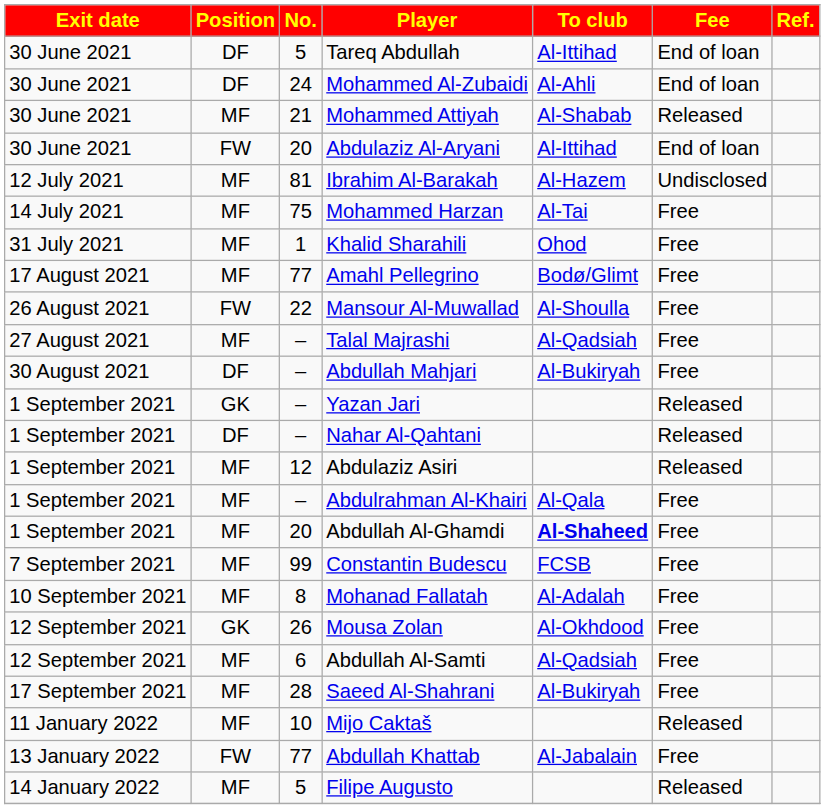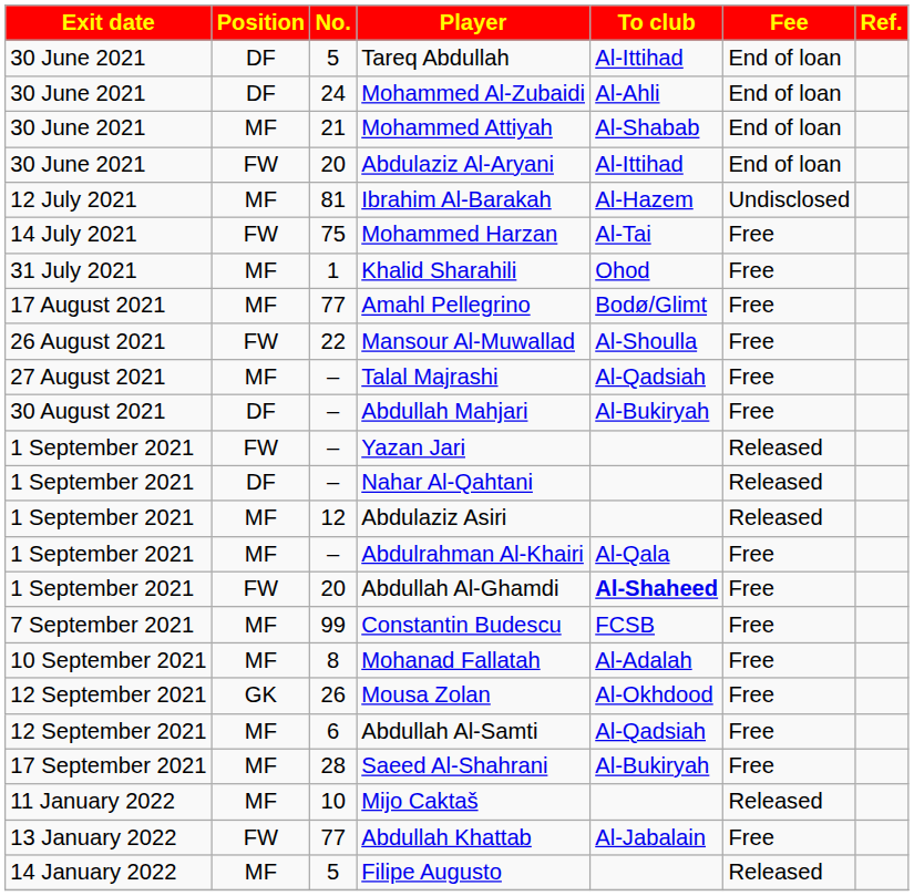 <table class="wikitable sortable">
 <tr>
 <th style="background:red; color:yellow;"><strong>Exit date</strong></th>
 <th style="background:red; color:yellow;"><strong>Position</strong></th>
 <th style="background:red; color:yellow;"><strong>No.</strong></th>
 <th style="background:red; color:yellow;"><strong>Player</strong></th>
 <th style="background:red; color:yellow;"><strong>To club</strong></th>
 <th style="background:red; color:yellow;"><strong>Fee</strong></th>
 <th style="background:red; color:yellow;"><strong>Ref.</strong></th>
 </tr>
 <tr>
 <td>30 June 2021</td>
 <td style="text-align:center;">DF</td>
 <td style="text-align:center;">5</td>
 <td style="text-align:left;"> Tareq Abdullah</td>
 <td style="text-align:left;"> <a href='#'>Al-Ittihad</a></td>
 <td>End of loan</td>
 <td></td>
 </tr>
 <tr>
 <td>30 June 2021</td>
 <td style="text-align:center;">DF</td>
 <td style="text-align:center;">24</td>
 <td style="text-align:left;"> <a href='#'>Mohammed Al-Zubaidi</a></td>
 <td style="text-align:left;"> <a href='#'>Al-Ahli</a></td>
 <td>End of loan</td>
 <td></td>
 </tr>
 <tr>
 <td>30 June 2021</td>
 <td style="text-align:center;">MF</td>
 <td style="text-align:center;">21</td>
 <td style="text-align:left;"> <a href='#'>Mohammed Attiyah</a></td>
 <td style="text-align:left;"> <a href='#'>Al-Shabab</a></td>
-<td>Released</td>
+<td>End of loan</td>
 <td></td>
 </tr>
 <tr>
 <td>30 June 2021</td>
 <td style="text-align:center;">FW</td>
 <td style="text-align:center;">20</td>
 <td style="text-align:left;"> <a href='#'>Abdulaziz Al-Aryani</a></td>
 <td style="text-align:left;"> <a href='#'>Al-Ittihad</a></td>
 <td>End of loan</td>
 <td></td>
 </tr>
 <tr>
 <td>12 July 2021</td>
 <td style="text-align:center;">MF</td>
 <td style="text-align:center;">81</td>
 <td style="text-align:left;"> <a href='#'>Ibrahim Al-Barakah</a></td>
 <td style="text-align:left;"> <a href='#'>Al-Hazem</a></td>
 <td>Undisclosed</td>
 <td></td>
 </tr>
 <tr>
 <td>14 July 2021</td>
-<td style="text-align:center;">MF</td>
+<td style="text-align:center;">FW</td>
 <td style="text-align:center;">75</td>
 <td style="text-align:left;"> <a href='#'>Mohammed Harzan</a></td>
 <td style="text-align:left;"> <a href='#'>Al-Tai</a></td>
 <td>Free</td>
 <td></td>
 </tr>
 <tr>
 <td>31 July 2021</td>
 <td style="text-align:center;">MF</td>
 <td style="text-align:center;">1</td>
 <td style="text-align:left;"> <a href='#'>Khalid Sharahili</a></td>
 <td style="text-align:left;"> <a href='#'>Ohod</a></td>
 <td>Free</td>
 <td></td>
 </tr>
 <tr>
 <td>17 August 2021</td>
 <td style="text-align:center;">MF</td>
 <td style="text-align:center;">77</td>
 <td style="text-align:left;"> <a href='#'>Amahl Pellegrino</a></td>
 <td style="text-align:left;"> <a href='#'>Bodø/Glimt</a></td>
 <td>Free</td>
 <td></td>
 </tr>
 <tr>
 <td>26 August 2021</td>
 <td style="text-align:center;">FW</td>
 <td style="text-align:center;">22</td>
 <td style="text-align:left;"> <a href='#'>Mansour Al-Muwallad</a></td>
 <td style="text-align:left;"> <a href='#'>Al-Shoulla</a></td>
 <td>Free</td>
 <td></td>
 </tr>
 <tr>
 <td>27 August 2021</td>
 <td style="text-align:center;">MF</td>
 <td style="text-align:center;">–</td>
 <td style="text-align:left;"> <a href='#'>Talal Majrashi</a></td>
 <td style="text-align:left;"> <a href='#'>Al-Qadsiah</a></td>
 <td>Free</td>
 <td></td>
 </tr>
 <tr>
 <td>30 August 2021</td>
 <td style="text-align:center;">DF</td>
 <td style="text-align:center;">–</td>
 <td style="text-align:left;"> <a href='#'>Abdullah Mahjari</a></td>
 <td style="text-align:left;"> <a href='#'>Al-Bukiryah</a></td>
 <td>Free</td>
 <td></td>
 </tr>
 <tr>
 <td>1 September 2021</td>
-<td style="text-align:center;">GK</td>
+<td style="text-align:center;">FW</td>
 <td style="text-align:center;">–</td>
 <td style="text-align:left;"> <a href='#'>Yazan Jari</a></td>
 <td style="text-align:left;"></td>
 <td>Released</td>
 <td></td>
 </tr>
 <tr>
 <td>1 September 2021</td>
 <td style="text-align:center;">DF</td>
 <td style="text-align:center;">–</td>
 <td style="text-align:left;"> <a href='#'>Nahar Al-Qahtani</a></td>
 <td style="text-align:left;"></td>
 <td>Released</td>
 <td></td>
 </tr>
 <tr>
 <td>1 September 2021</td>
 <td style="text-align:center;">MF</td>
 <td style="text-align:center;">12</td>
 <td style="text-align:left;"> Abdulaziz Asiri</td>
 <td style="text-align:left;"></td>
 <td>Released</td>
 <td></td>
 </tr>
 <tr>
 <td>1 September 2021</td>
 <td style="text-align:center;">MF</td>
 <td style="text-align:center;">–</td>
 <td style="text-align:left;"> <a href='#'>Abdulrahman Al-Khairi</a></td>
 <td style="text-align:left;"> <a href='#'>Al-Qala</a></td>
 <td>Free</td>
 <td></td>
 </tr>
 <tr>
 <td>1 September 2021</td>
-<td style="text-align:center;">MF</td>
+<td style="text-align:center;">FW</td>
 <td style="text-align:center;">20</td>
 <td style="text-align:left;"> Abdullah Al-Ghamdi</td>
 <td style="text-align:left;"><strong> <a href='#'>Al-Shaheed</a></strong></td>
 <td>Free</td>
 <td></td>
 </tr>
 <tr>
 <td>7 September 2021</td>
 <td style="text-align:center;">MF</td>
 <td style="text-align:center;">99</td>
 <td style="text-align:left;"> <a href='#'>Constantin Budescu</a></td>
 <td style="text-align:left;"> <a href='#'>FCSB</a></td>
 <td>Free</td>
 <td></td>
 </tr>
 <tr>
 <td>10 September 2021</td>
 <td style="text-align:center;">MF</td>
 <td style="text-align:center;">8</td>
 <td style="text-align:left;"> <a href='#'>Mohanad Fallatah</a></td>
 <td style="text-align:left;"> <a href='#'>Al-Adalah</a></td>
 <td>Free</td>
 <td></td>
 </tr>
 <tr>
 <td>12 September 2021</td>
 <td style="text-align:center;">GK</td>
 <td style="text-align:center;">26</td>
 <td style="text-align:left;"> <a href='#'>Mousa Zolan</a></td>
 <td style="text-align:left;"> <a href='#'>Al-Okhdood</a></td>
 <td>Free</td>
 <td></td>
 </tr>
 <tr>
 <td>12 September 2021</td>
 <td style="text-align:center;">MF</td>
 <td style="text-align:center;">6</td>
 <td style="text-align:left;"> Abdullah Al-Samti</td>
 <td style="text-align:left;"> <a href='#'>Al-Qadsiah</a></td>
 <td>Free</td>
 <td></td>
 </tr>
 <tr>
 <td>17 September 2021</td>
 <td style="text-align:center;">MF</td>
 <td style="text-align:center;">28</td>
 <td style="text-align:left;"> <a href='#'>Saeed Al-Shahrani</a></td>
 <td style="text-align:left;"> <a href='#'>Al-Bukiryah</a></td>
 <td>Free</td>
 <td></td>
 </tr>
 <tr>
 <td>11 January 2022</td>
 <td style="text-align:center;">MF</td>
 <td style="text-align:center;">10</td>
 <td style="text-align:left;"> <a href='#'>Mijo Caktaš</a></td>
 <td style="text-align:left;"></td>
 <td>Released</td>
 <td></td>
 </tr>
 <tr>
 <td>13 January 2022</td>
 <td style="text-align:center;">FW</td>
 <td style="text-align:center;">77</td>
 <td style="text-align:left;"> <a href='#'>Abdullah Khattab</a></td>
 <td style="text-align:left;"> <a href='#'>Al-Jabalain</a></td>
 <td>Free</td>
 <td></td>
 </tr>
 <tr>
 <td>14 January 2022</td>
 <td style="text-align:center;">MF</td>
 <td style="text-align:center;">5</td>
 <td style="text-align:left;"> <a href='#'>Filipe Augusto</a></td>
 <td style="text-align:left;"></td>
 <td>Released</td>
 <td></td>
 </tr>
 <tr>
 </tr>
 </table>
